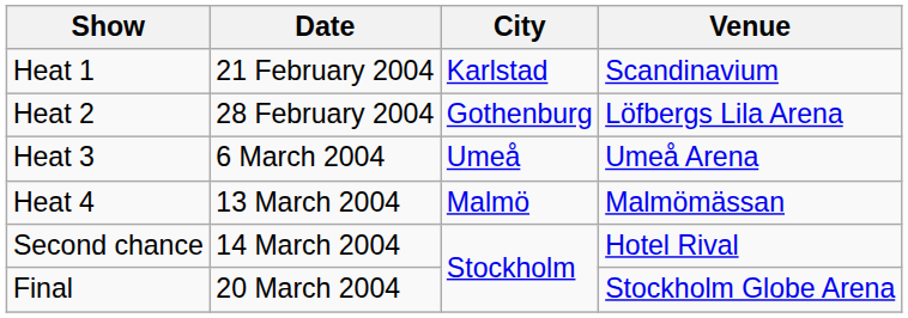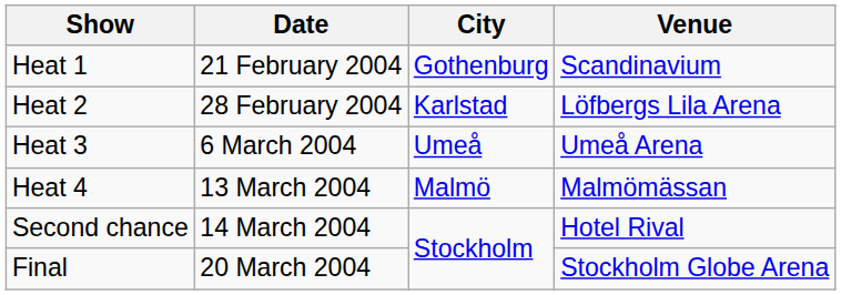 <table class="wikitable" style="margin: 1em auto 1em auto;">
 <tr>
 <th>Show</th>
 <th>Date</th>
 <th>City</th>
 <th>Venue</th>
 </tr>
 <tr>
 <td>Heat 1</td>
 <td>21 February 2004</td>
-<td><a href='#'>Karlstad</a></td>
+<td><a href='#'>Gothenburg</a></td>
 <td><a href='#'>Scandinavium</a></td>
 </tr>
 <tr>
 <td>Heat 2</td>
 <td>28 February 2004</td>
-<td><a href='#'>Gothenburg</a></td>
+<td><a href='#'>Karlstad</a></td>
 <td><a href='#'>Löfbergs Lila Arena</a></td>
 </tr>
 <tr>
 <td>Heat 3</td>
 <td>6 March 2004</td>
 <td><a href='#'>Umeå</a></td>
 <td><a href='#'>Umeå Arena</a></td>
 </tr>
 <tr>
 <td>Heat 4</td>
 <td>13 March 2004</td>
 <td><a href='#'>Malmö</a></td>
 <td><a href='#'>Malmömässan</a></td>
 </tr>
 <tr>
 <td>Second chance</td>
 <td>14 March 2004</td>
 <td rowspan="2"><a href='#'>Stockholm</a></td>
 <td><a href='#'>Hotel Rival</a></td>
 </tr>
 <tr>
 <td>Final</td>
 <td>20 March 2004</td>
 <td><a href='#'>Stockholm Globe Arena</a></td>
 </tr>
 </table>
